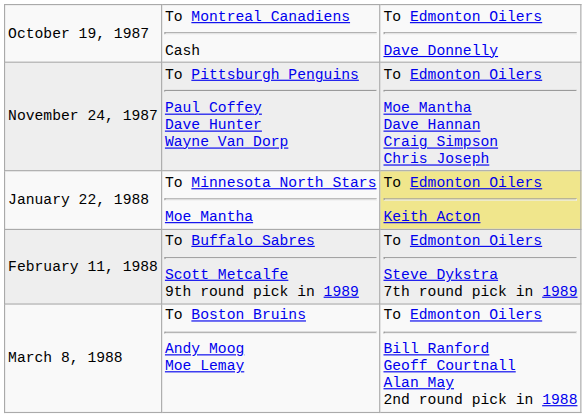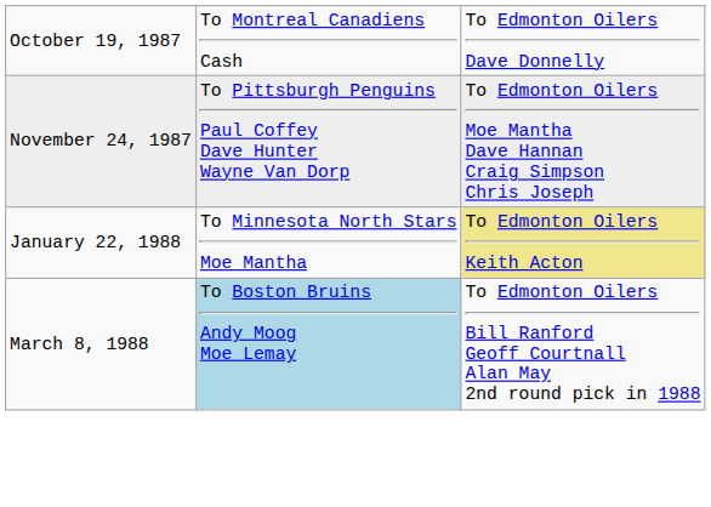 <table class="wikitable">
 <tr>
 <td>October 19, 1987</td>
 <td valign="top">To <a href='#'>Montreal Canadiens</a><hr>Cash</td>
 <td valign="top">To <a href='#'>Edmonton Oilers</a><hr><a href='#'>Dave Donnelly</a></td>
 </tr>
 <tr style="background:#eee;">
 <td>November 24, 1987</td>
 <td valign="top">To <a href='#'>Pittsburgh Penguins</a><hr><a href='#'>Paul Coffey</a><br><a href='#'>Dave Hunter</a><br><a href='#'>Wayne Van Dorp</a></td>
 <td valign="top">To <a href='#'>Edmonton Oilers</a><hr><a href='#'>Moe Mantha</a><br><a href='#'>Dave Hannan</a><br><a href='#'>Craig Simpson</a><br><a href='#'>Chris Joseph</a></td>
 </tr>
 <tr>
 <td>January 22, 1988</td>
 <td valign="top">To <a href='#'>Minnesota North Stars</a><hr><a href='#'>Moe Mantha</a></td>
 <td valign="top" style="background: khaki;">To <a href='#'>Edmonton Oilers</a><hr><a href='#'>Keith Acton</a></td>
 </tr>
-<tr style="background:#eee;">
-<td>February 11, 1988</td>
-<td valign="top">To <a href='#'>Buffalo Sabres</a><hr><a href='#'>Scott Metcalfe</a><br>9th round pick in <a href='#'>1989</a></td>
-<td valign="top">To <a href='#'>Edmonton Oilers</a><hr><a href='#'>Steve Dykstra</a><br>7th round pick in <a href='#'>1989</a></td>
-</tr>
 <tr>
 <td>March 8, 1988</td>
-<td valign="top">To <a href='#'>Boston Bruins</a><hr><a href='#'>Andy Moog</a><br><a href='#'>Moe Lemay</a></td>
+<td valign="top" style="background: lightblue;">To <a href='#'>Boston Bruins</a><hr><a href='#'>Andy Moog</a><br><a href='#'>Moe Lemay</a></td>
 <td valign="top">To <a href='#'>Edmonton Oilers</a><hr><a href='#'>Bill Ranford</a><br><a href='#'>Geoff Courtnall</a><br><a href='#'>Alan May</a><br>2nd round pick in <a href='#'>1988</a></td>
 </tr>
 </table>
